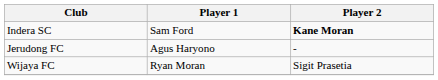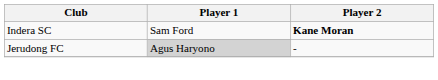 <table class="sortable wikitable" border="1">
 <tr>
 <th style="width:200px;">Club</th>
 <th style="width:200px;">Player 1</th>
 <th style="width:200px;">Player 2</th>
 </tr>
 <tr>
 <td>Indera SC</td>
 <td> Sam Ford</td>
 <td><strong> Kane Moran</strong></td>
 </tr>
 <tr>
 <td>Jerudong FC</td>
-<td> Agus Haryono</td>
+<td style="background: lightgrey;"> Agus Haryono</td>
 <td>-</td>
-</tr>
-<tr>
-<td>Wijaya FC</td>
-<td> Ryan Moran</td>
-<td> Sigit Prasetia</td>
 </tr>
 <tr>
 </tr>
 </table>
